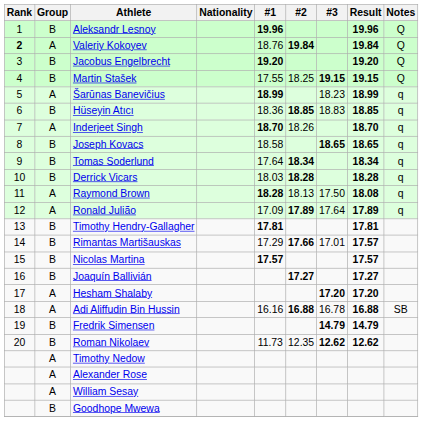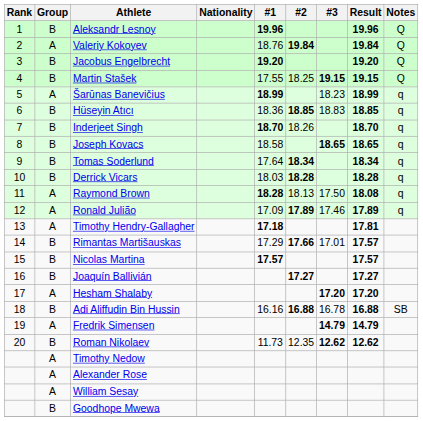 <table class="wikitable sortable" style="text-align:center">
 <tr>
 <th>Rank</th>
 <th>Group</th>
 <th>Athlete</th>
 <th>Nationality</th>
 <th>#1</th>
 <th>#2</th>
 <th>#3</th>
 <th>Result</th>
 <th>Notes</th>
 </tr>
 <tr bgcolor=ccffcc>
 <td>1</td>
 <td>B</td>
 <td align="left"><a href='#'>Aleksandr Lesnoy</a></td>
 <td align=left></td>
 <td><strong>19.96</strong></td>
 <td></td>
 <td></td>
 <td><strong>19.96</strong></td>
 <td>Q</td>
 </tr>
 <tr bgcolor=ccffcc>
-<td><strong>2</strong></td>
+<td>2</td>
 <td>A</td>
 <td align="left"><a href='#'>Valeriy Kokoyev</a></td>
 <td align=left></td>
 <td>18.76</td>
 <td><strong>19.84</strong></td>
 <td></td>
 <td><strong>19.84</strong></td>
 <td>Q</td>
 </tr>
 <tr bgcolor=ccffcc>
 <td>3</td>
 <td>B</td>
 <td align="left"><a href='#'>Jacobus Engelbrecht</a></td>
 <td align=left></td>
 <td><strong>19.20</strong></td>
 <td></td>
 <td></td>
 <td><strong>19.20</strong></td>
 <td>Q</td>
 </tr>
 <tr bgcolor=ccffcc>
 <td>4</td>
 <td>B</td>
 <td align="left"><a href='#'>Martin Stašek</a></td>
 <td align=left></td>
 <td>17.55</td>
 <td>18.25</td>
 <td><strong>19.15</strong></td>
 <td><strong>19.15</strong></td>
 <td>Q</td>
 </tr>
 <tr bgcolor=ddffdd>
 <td>5</td>
 <td>A</td>
 <td align="left"><a href='#'>Šarūnas Banevičius</a></td>
 <td align=left></td>
 <td><strong>18.99</strong></td>
 <td></td>
 <td>18.23</td>
 <td><strong>18.99</strong></td>
 <td>q</td>
 </tr>
 <tr bgcolor=ddffdd>
 <td>6</td>
 <td>B</td>
 <td align="left"><a href='#'>Hüseyin Atıcı</a></td>
 <td align=left></td>
 <td>18.36</td>
 <td><strong>18.85</strong></td>
 <td>18.83</td>
 <td><strong>18.85</strong></td>
 <td>q</td>
 </tr>
 <tr bgcolor=ddffdd>
 <td>7</td>
-<td>A</td>
+<td>B</td>
 <td align="left"><a href='#'>Inderjeet Singh</a></td>
 <td align=left></td>
 <td><strong>18.70</strong></td>
 <td>18.26</td>
 <td></td>
 <td><strong>18.70</strong></td>
 <td>q</td>
 </tr>
 <tr bgcolor=ddffdd>
 <td>8</td>
 <td>B</td>
 <td align="left"><a href='#'>Joseph Kovacs</a></td>
 <td align=left></td>
 <td>18.58</td>
 <td></td>
 <td><strong>18.65</strong></td>
 <td><strong>18.65</strong></td>
 <td>q</td>
 </tr>
 <tr bgcolor=ddffdd>
 <td>9</td>
 <td>B</td>
 <td align="left"><a href='#'>Tomas Soderlund</a></td>
 <td align=left></td>
 <td>17.64</td>
 <td><strong>18.34</strong></td>
 <td></td>
 <td><strong>18.34</strong></td>
 <td>q</td>
 </tr>
 <tr bgcolor=ddffdd>
 <td>10</td>
 <td>B</td>
 <td align="left"><a href='#'>Derrick Vicars</a></td>
 <td align=left></td>
 <td>18.03</td>
 <td><strong>18.28</strong></td>
 <td></td>
 <td><strong>18.28</strong></td>
 <td>q</td>
 </tr>
 <tr bgcolor=ddffdd>
 <td>11</td>
 <td>A</td>
 <td align="left"><a href='#'>Raymond Brown</a></td>
 <td align=left></td>
 <td><strong>18.28</strong></td>
 <td>18.13</td>
 <td>17.50</td>
 <td><strong>18.08</strong></td>
 <td>q</td>
 </tr>
 <tr bgcolor=ddffdd>
 <td>12</td>
 <td>A</td>
 <td align="left"><a href='#'>Ronald Julião</a></td>
 <td align=left></td>
 <td>17.09</td>
 <td><strong>17.89</strong></td>
-<td>17.64</td>
+<td>17.46</td>
 <td><strong>17.89</strong></td>
 <td>q</td>
 </tr>
 <tr>
 <td>13</td>
-<td>B</td>
+<td>A</td>
 <td align="left"><a href='#'>Timothy Hendry-Gallagher</a></td>
 <td align=left></td>
-<td><strong>17.81</strong></td>
+<td><strong>17.18</strong></td>
 <td></td>
 <td></td>
 <td><strong>17.81</strong></td>
 <td></td>
 </tr>
 <tr>
 <td>14</td>
 <td>B</td>
 <td align="left"><a href='#'>Rimantas Martišauskas</a></td>
 <td align=left></td>
 <td>17.29</td>
 <td><strong>17.66</strong></td>
 <td>17.01</td>
 <td><strong>17.57</strong></td>
 <td></td>
 </tr>
 <tr>
 <td>15</td>
 <td>B</td>
 <td align="left"><a href='#'>Nicolas Martina</a></td>
 <td align=left></td>
 <td><strong>17.57</strong></td>
 <td></td>
 <td></td>
 <td><strong>17.57</strong></td>
 <td></td>
 </tr>
 <tr>
 <td>16</td>
 <td>B</td>
 <td align="left"><a href='#'>Joaquín Ballivián</a></td>
 <td align=left></td>
 <td></td>
 <td><strong>17.27</strong></td>
 <td></td>
 <td><strong>17.27</strong></td>
 <td></td>
 </tr>
 <tr>
 <td>17</td>
 <td>A</td>
 <td align="left"><a href='#'>Hesham Shalaby</a></td>
 <td align=left></td>
 <td></td>
 <td></td>
 <td><strong>17.20</strong></td>
 <td><strong>17.20</strong></td>
 <td></td>
 </tr>
 <tr>
 <td>18</td>
-<td>A</td>
+<td>B</td>
 <td align="left"><a href='#'>Adi Aliffudin Bin Hussin</a></td>
 <td align=left></td>
 <td>16.16</td>
 <td><strong>16.88</strong></td>
 <td>16.78</td>
 <td><strong>16.88</strong></td>
 <td>SB</td>
 </tr>
 <tr>
 <td>19</td>
-<td>B</td>
+<td>A</td>
 <td align="left"><a href='#'>Fredrik Simensen</a></td>
 <td align=left></td>
 <td></td>
 <td></td>
 <td><strong>14.79</strong></td>
 <td><strong>14.79</strong></td>
 <td></td>
 </tr>
 <tr>
 <td>20</td>
 <td>B</td>
 <td align="left"><a href='#'>Roman Nikolaev</a></td>
 <td align=left></td>
 <td>11.73</td>
 <td>12.35</td>
 <td><strong>12.62</strong></td>
 <td><strong>12.62</strong></td>
 <td></td>
 </tr>
 <tr>
 <td></td>
 <td>A</td>
 <td align="left"><a href='#'>Timothy Nedow</a></td>
 <td align=left></td>
 <td></td>
 <td></td>
 <td></td>
 <td><strong></strong></td>
 <td></td>
 </tr>
 <tr>
 <td></td>
 <td>A</td>
 <td align="left"><a href='#'>Alexander Rose</a></td>
 <td align=left></td>
 <td></td>
 <td></td>
 <td></td>
 <td><strong></strong></td>
 <td></td>
 </tr>
 <tr>
 <td></td>
 <td>A</td>
 <td align="left"><a href='#'>William Sesay</a></td>
 <td align=left></td>
 <td></td>
 <td></td>
 <td></td>
 <td><strong></strong></td>
 <td></td>
 </tr>
 <tr>
 <td></td>
 <td>B</td>
 <td align="left"><a href='#'>Goodhope Mwewa</a></td>
 <td align=left></td>
 <td></td>
 <td></td>
 <td></td>
 <td><strong></strong></td>
 <td></td>
 </tr>
 <tr>
 </tr>
 </table>
